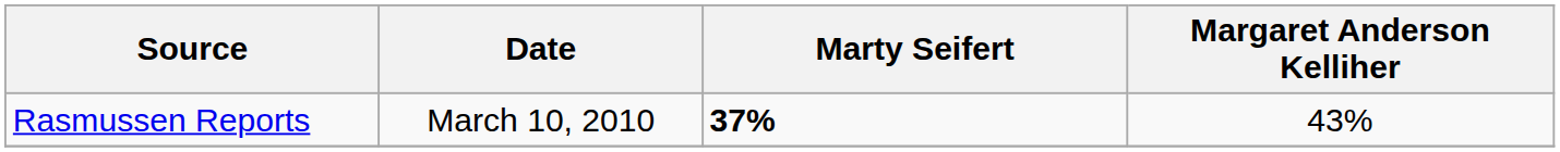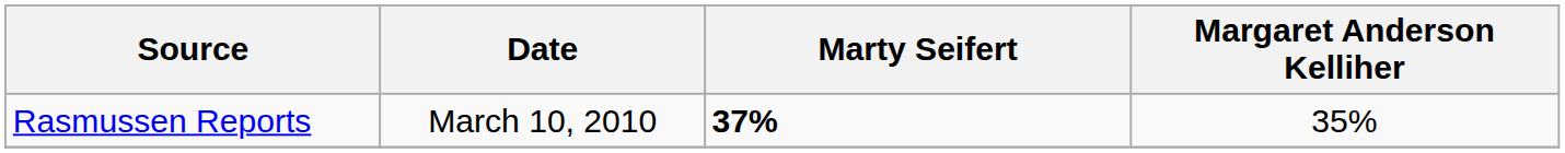 <table class="wikitable collapsible">
 <tr>
 <th width="175px">Source</th>
 <th width="150px">Date</th>
 <th width="200px" align="center">Marty Seifert</th>
 <th width="200px" align="center">Margaret Anderson Kelliher</th>
 </tr>
 <tr>
 <td><a href='#'>Rasmussen Reports</a></td>
 <td align="center">March 10, 2010</td>
 <td><strong>37%</strong></td>
-<td align="center">43%</td>
+<td align="center">35%</td>
 </tr>
 <tr>
 </tr>
 </table>
